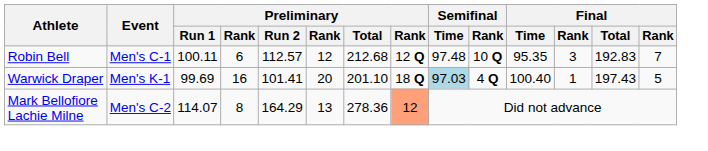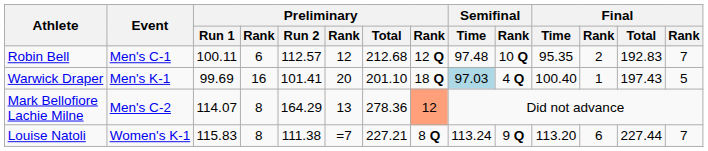 <table class="wikitable" style="font-size:90%">
 <tr>
 <th rowspan="2">Athlete</th>
 <th rowspan="2">Event</th>
 <th colspan="6">Preliminary</th>
 <th colspan="2">Semifinal</th>
 <th colspan="4">Final</th>
 </tr>
 <tr style="font-size:95%">
 <th>Run 1</th>
 <th>Rank</th>
 <th>Run 2</th>
 <th>Rank</th>
 <th>Total</th>
 <th>Rank</th>
 <th>Time</th>
 <th>Rank</th>
 <th>Time</th>
 <th>Rank</th>
 <th>Total</th>
 <th>Rank</th>
 </tr>
 <tr align=center>
 <td align=left><a href='#'>Robin Bell</a></td>
 <td align=left><a href='#'>Men's C-1</a></td>
 <td>100.11</td>
 <td>6</td>
 <td>112.57</td>
 <td>12</td>
 <td>212.68</td>
 <td>12 <strong>Q</strong></td>
 <td>97.48</td>
 <td>10 <strong>Q</strong></td>
 <td>95.35</td>
-<td>3</td>
+<td>2</td>
 <td>192.83</td>
 <td>7</td>
 </tr>
 <tr align=center>
 <td align=left><a href='#'>Warwick Draper</a></td>
 <td align=left><a href='#'>Men's K-1</a></td>
 <td>99.69</td>
 <td>16</td>
 <td>101.41</td>
 <td>20</td>
 <td>201.10</td>
 <td>18 <strong>Q</strong></td>
 <td style="background: lightblue;">97.03</td>
 <td>4 <strong>Q</strong></td>
 <td>100.40</td>
 <td>1</td>
 <td>197.43</td>
 <td>5</td>
 </tr>
 <tr align=center>
 <td align=left><a href='#'>Mark Bellofiore</a><br><a href='#'>Lachie Milne</a></td>
 <td align=left><a href='#'>Men's C-2</a></td>
 <td>114.07</td>
 <td>8</td>
 <td>164.29</td>
 <td>13</td>
 <td>278.36</td>
 <td style="background: lightsalmon;">12</td>
 <td colspan=6>Did not advance</td>
 </tr>
+<tr align=center>
+<td align=left><a href='#'>Louise Natoli</a></td>
+<td align=left><a href='#'>Women's K-1</a></td>
+<td>115.83</td>
+<td>8</td>
+<td>111.38</td>
+<td>=7</td>
+<td>227.21</td>
+<td>8 <strong>Q</strong></td>
+<td>113.24</td>
+<td>9 <strong>Q</strong></td>
+<td>113.20</td>
+<td>6</td>
+<td>227.44</td>
+<td>7</td>
+</tr>
 </table>
